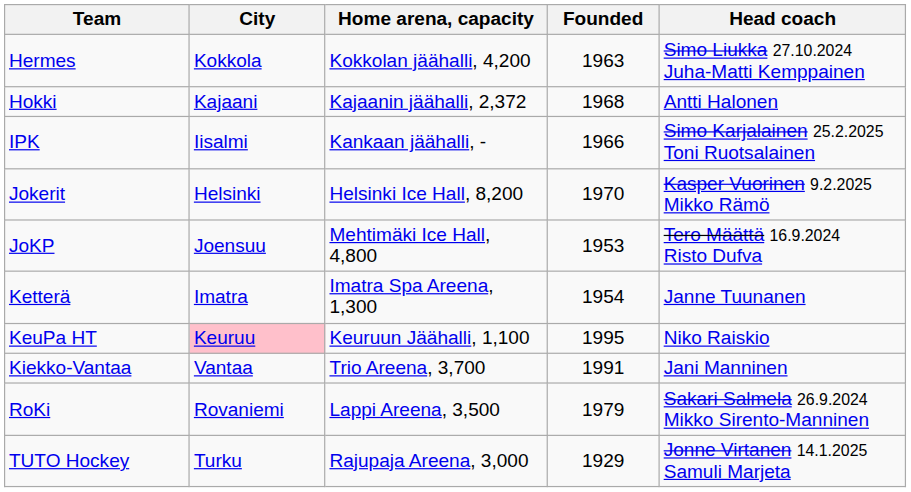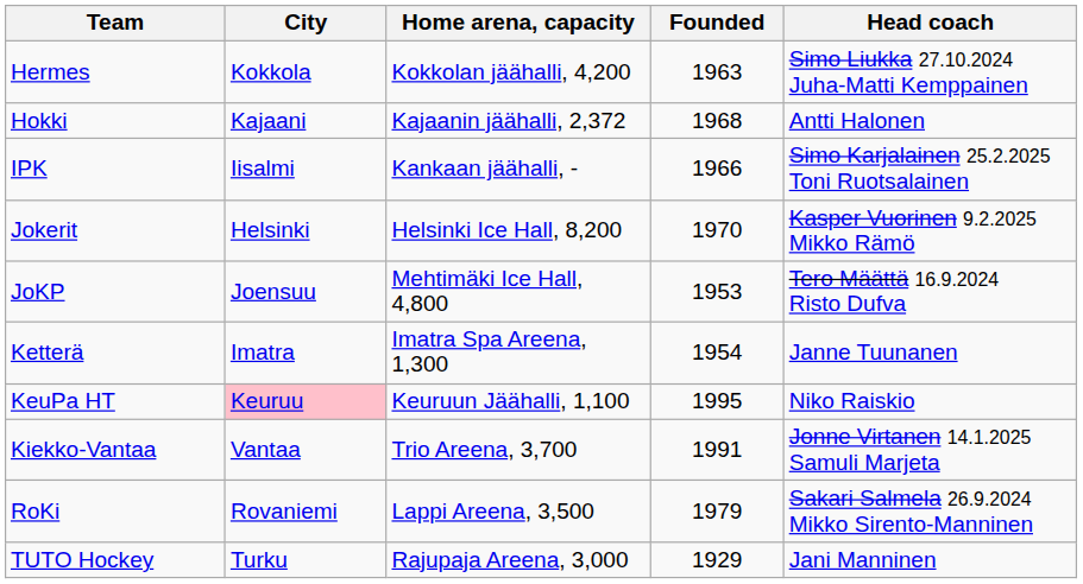 <table class="wikitable sortable" style="width:60%; text-align:left">
 <tr>
 <th style="width:15%">Team</th>
 <th style="width:11%">City</th>
 <th style="width:18%">Home arena, capacity</th>
 <th style="width:7%">Founded</th>
 <th style="width:20%">Head coach</th>
 </tr>
 <tr>
 <td><a href='#'>Hermes</a></td>
 <td> <a href='#'>Kokkola</a></td>
 <td><a href='#'>Kokkolan jäähalli</a>, 4,200</td>
 <td align=center>1963</td>
 <td> <a href='#'><s>Simo Liukka</s></a> <small>27.10.2024</small> <br> <a href='#'>Juha-Matti Kemppainen</a></td>
 </tr>
 <tr>
 <td><a href='#'>Hokki</a></td>
 <td> <a href='#'>Kajaani</a></td>
 <td><a href='#'>Kajaanin jäähalli</a>, 2,372</td>
 <td align=center>1968</td>
 <td> <a href='#'>Antti Halonen</a></td>
 </tr>
 <tr>
 <td><a href='#'>IPK</a></td>
 <td> <a href='#'>Iisalmi</a></td>
 <td><a href='#'>Kankaan jäähalli</a>, -</td>
 <td align=center>1966</td>
 <td> <a href='#'><s>Simo Karjalainen</s></a>  <small>25.2.2025</small> <br> <a href='#'>Toni Ruotsalainen</a></td>
 </tr>
 <tr>
 <td><a href='#'>Jokerit</a></td>
 <td> <a href='#'>Helsinki</a></td>
 <td><a href='#'>Helsinki Ice Hall</a>, 8,200</td>
 <td align=center>1970</td>
 <td> <a href='#'><s>Kasper Vuorinen</s></a> <small>9.2.2025</small> <br> <a href='#'>Mikko Rämö</a></td>
 </tr>
 <tr>
 <td><a href='#'>JoKP</a></td>
 <td> <a href='#'>Joensuu</a></td>
 <td><a href='#'>Mehtimäki Ice Hall</a>, 4,800</td>
 <td align=center>1953</td>
 <td> <s><a href='#'>Tero Määttä</a></s> <small>16.9.2024</small> <br> <a href='#'>Risto Dufva</a></td>
 </tr>
 <tr>
 <td><a href='#'>Ketterä</a></td>
 <td> <a href='#'>Imatra</a></td>
 <td><a href='#'>Imatra Spa Areena</a>, 1,300</td>
 <td align=center>1954</td>
 <td> <a href='#'>Janne Tuunanen</a></td>
 </tr>
 <tr>
 <td><a href='#'>KeuPa HT</a></td>
 <td style="background: pink;"> <a href='#'>Keuruu</a></td>
 <td><a href='#'>Keuruun Jäähalli</a>, 1,100</td>
 <td align="center">1995</td>
 <td> <a href='#'>Niko Raiskio</a></td>
 </tr>
 <tr>
 <td><a href='#'>Kiekko-Vantaa</a></td>
 <td> <a href='#'>Vantaa</a></td>
 <td><a href='#'>Trio Areena</a>, 3,700</td>
 <td align="center">1991</td>
-<td> <a href='#'>Jani Manninen</a></td>
+<td> <a href='#'><s>Jonne Virtanen</s></a> <small>14.1.2025</small> <br> <a href='#'>Samuli Marjeta</a></td>
 </tr>
 <tr>
 <td><a href='#'>RoKi</a></td>
 <td> <a href='#'>Rovaniemi</a></td>
 <td><a href='#'>Lappi Areena</a>, 3,500</td>
 <td align=center>1979</td>
 <td> <a href='#'><s>Sakari Salmela</s></a> <small>26.9.2024</small> <br> <a href='#'>Mikko Sirento-Manninen</a></td>
 </tr>
 <tr>
 <td><a href='#'>TUTO Hockey</a></td>
 <td> <a href='#'>Turku</a></td>
 <td><a href='#'>Rajupaja Areena</a>, 3,000</td>
 <td align=center>1929</td>
-<td> <a href='#'><s>Jonne Virtanen</s></a> <small>14.1.2025</small> <br> <a href='#'>Samuli Marjeta</a></td>
+<td> <a href='#'>Jani Manninen</a></td>
 </tr>
 </table>
